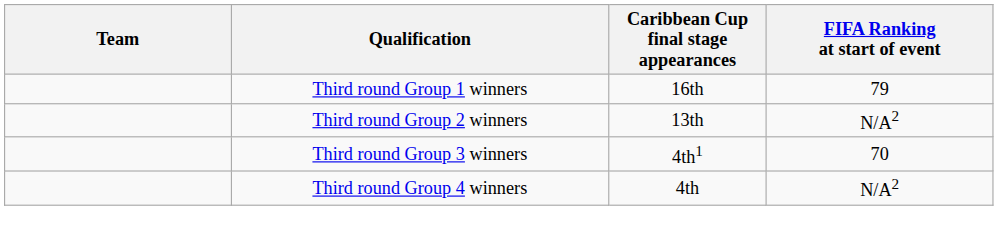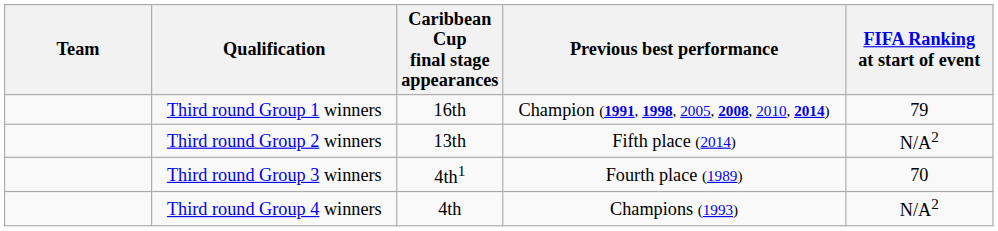 <table class="wikitable">
 <tr>
 <th style="width:15%;">Team</th>
 <th style="width:25%;">Qualification</th>
 <th style="width:10%;">Caribbean Cup<br>final stage<br>appearances</th>
+<th style="width:35%;">Previous best performance</th>
 <th style="width:15%;"><a href='#'>FIFA Ranking</a><br>at start of event</th>
 </tr>
 <tr>
 <td align=left></td>
 <td align=center><a href='#'>Third round Group 1</a> winners</td>
 <td align=center>16th</td>
+<td align=center>Champion <small>(<strong><a href='#'>1991</a></strong>, <strong><a href='#'>1998</a></strong>, <a href='#'>2005</a>, <strong><a href='#'>2008</a></strong>, <a href='#'>2010</a>, <strong><a href='#'>2014</a></strong>)</small></td>
 <td align=center>79</td>
 </tr>
 <tr>
 <td align=left></td>
 <td align=center><a href='#'>Third round Group 2</a> winners</td>
 <td align=center>13th</td>
+<td align=center>Fifth place <small>(<a href='#'>2014</a>)</small></td>
 <td align=center>N/A<sup>2</sup></td>
 </tr>
 <tr>
 <td align=left></td>
 <td align=center><a href='#'>Third round Group 3</a> winners</td>
 <td align=center>4th<sup>1</sup></td>
+<td align=center>Fourth place <small>(<a href='#'>1989</a>)</small></td>
 <td align=center>70</td>
 </tr>
 <tr>
 <td align=left></td>
 <td align=center><a href='#'>Third round Group 4</a> winners</td>
 <td align=center>4th</td>
+<td align=center>Champions <small>(<a href='#'>1993</a>)</small></td>
 <td align=center>N/A<sup>2</sup></td>
 </tr>
 </table>
